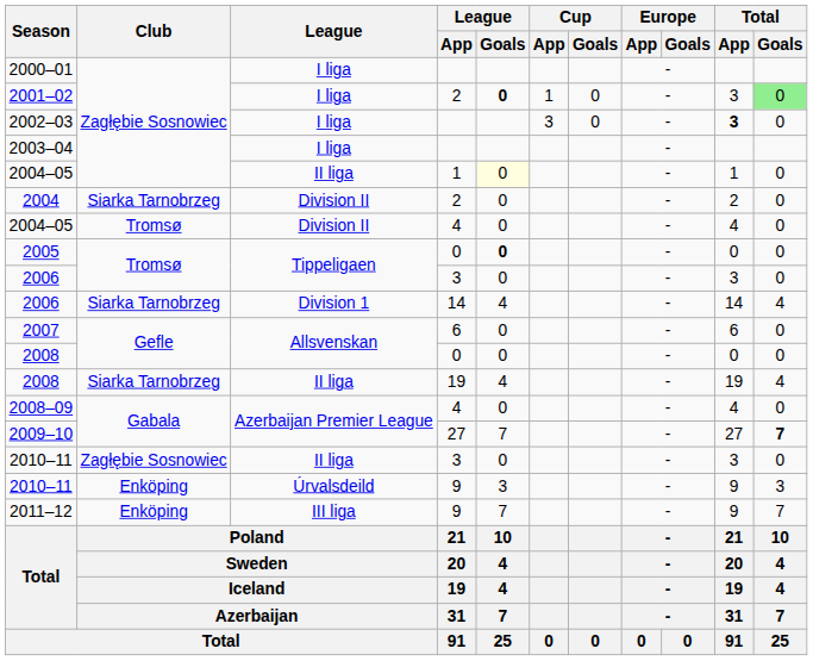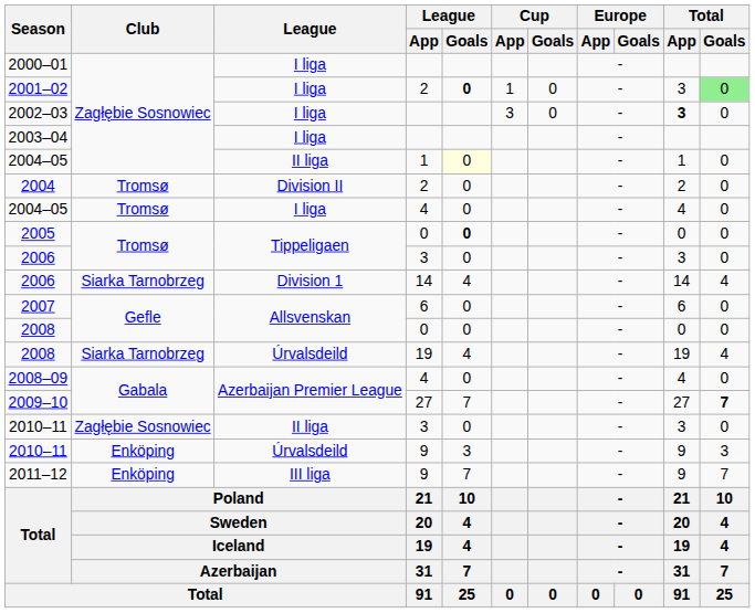 <table class="wikitable">
 <tr>
 <th rowspan=2>Season</th>
 <th ! rowspan=2>Club</th>
 <th ! rowspan=2>League</th>
 <th ! colspan=2>League</th>
 <th ! colspan=2>Cup</th>
 <th ! colspan=2>Europe</th>
 <th colspan=3>Total</th>
 </tr>
 <tr>
 <th>App</th>
 <th>Goals</th>
 <th>App</th>
 <th>Goals</th>
 <th>App</th>
 <th>Goals</th>
 <th>App</th>
 <th>Goals</th>
 </tr>
 <tr align=center>
 <td>2000–01</td>
 <td rowspan="5"><a href='#'>Zagłębie Sosnowiec</a></td>
 <td><a href='#'>I liga</a></td>
 <td></td>
 <td></td>
 <td></td>
 <td></td>
 <td colspan="2">-</td>
 <td></td>
 <td></td>
 </tr>
 <tr align=center>
 <td><a href='#'>2001–02</a></td>
 <td><a href='#'>I liga</a></td>
 <td>2</td>
 <td><strong>0</strong></td>
 <td>1</td>
 <td>0</td>
 <td colspan="2">-</td>
 <td>3</td>
 <td style="background: lightgreen;">0</td>
 </tr>
 <tr align=center>
 <td>2002–03</td>
 <td><a href='#'>I liga</a></td>
 <td></td>
 <td></td>
 <td>3</td>
 <td>0</td>
 <td colspan="2">-</td>
 <td><strong>3</strong></td>
 <td>0</td>
 </tr>
 <tr align=center>
 <td>2003–04</td>
 <td><a href='#'>I liga</a></td>
 <td></td>
 <td></td>
 <td></td>
 <td></td>
 <td colspan="2">-</td>
 <td></td>
 <td></td>
 </tr>
 <tr align=center>
 <td>2004–05</td>
 <td><a href='#'>II liga</a></td>
 <td>1</td>
 <td style="background: lightyellow;">0</td>
 <td></td>
 <td></td>
 <td colspan="2">-</td>
 <td>1</td>
 <td>0</td>
 </tr>
 <tr align=center>
 <td><a href='#'>2004</a></td>
-<td><a href='#'>Siarka Tarnobrzeg</a></td>
+<td><a href='#'>Tromsø</a></td>
 <td><a href='#'>Division II</a></td>
 <td>2</td>
 <td>0</td>
 <td></td>
 <td></td>
 <td colspan="2">-</td>
 <td>2</td>
 <td>0</td>
 </tr>
 <tr align=center>
 <td>2004–05</td>
 <td><a href='#'>Tromsø</a></td>
-<td><a href='#'>Division II</a></td>
+<td><a href='#'>I liga</a></td>
 <td>4</td>
 <td>0</td>
 <td></td>
 <td></td>
 <td colspan="2">-</td>
 <td>4</td>
 <td>0</td>
 </tr>
 <tr align=center>
 <td><a href='#'>2005</a></td>
 <td rowspan="2"><a href='#'>Tromsø</a></td>
 <td rowspan="2"><a href='#'>Tippeligaen</a></td>
 <td>0</td>
 <td><strong>0</strong></td>
 <td></td>
 <td></td>
 <td colspan="2">-</td>
 <td>0</td>
 <td>0</td>
 </tr>
 <tr align=center>
 <td><a href='#'>2006</a></td>
 <td>3</td>
 <td>0</td>
 <td></td>
 <td></td>
 <td colspan="2">-</td>
 <td>3</td>
 <td>0</td>
 </tr>
 <tr align=center>
 <td><a href='#'>2006</a></td>
 <td><a href='#'>Siarka Tarnobrzeg</a></td>
 <td><a href='#'>Division 1</a></td>
 <td>14</td>
 <td>4</td>
 <td></td>
 <td></td>
 <td colspan="2">-</td>
 <td>14</td>
 <td>4</td>
 </tr>
 <tr align=center>
 <td><a href='#'>2007</a></td>
 <td rowspan="2"><a href='#'>Gefle</a></td>
 <td rowspan="2"><a href='#'>Allsvenskan</a></td>
 <td>6</td>
 <td>0</td>
 <td></td>
 <td></td>
 <td colspan="2">-</td>
 <td>6</td>
 <td>0</td>
 </tr>
 <tr align=center>
 <td><a href='#'>2008</a></td>
 <td>0</td>
 <td>0</td>
 <td></td>
 <td></td>
 <td colspan="2">-</td>
 <td>0</td>
 <td>0</td>
 </tr>
 <tr align=center>
 <td><a href='#'>2008</a></td>
 <td><a href='#'>Siarka Tarnobrzeg</a></td>
-<td><a href='#'>II liga</a></td>
+<td><a href='#'>Úrvalsdeild</a></td>
 <td>19</td>
 <td>4</td>
 <td></td>
 <td></td>
 <td colspan="2">-</td>
 <td>19</td>
 <td>4</td>
 </tr>
 <tr align=center>
 <td><a href='#'>2008–09</a></td>
 <td rowspan="2"><a href='#'>Gabala</a></td>
 <td rowspan="2"><a href='#'>Azerbaijan Premier League</a></td>
 <td>4</td>
 <td>0</td>
 <td></td>
 <td></td>
 <td colspan="2">-</td>
 <td>4</td>
 <td>0</td>
 </tr>
 <tr align=center>
 <td><a href='#'>2009–10</a></td>
 <td>27</td>
 <td>7</td>
 <td></td>
 <td></td>
 <td colspan="2">-</td>
 <td>27</td>
 <td><strong>7</strong></td>
 </tr>
 <tr align=center>
 <td>2010–11</td>
 <td><a href='#'>Zagłębie Sosnowiec</a></td>
 <td><a href='#'>II liga</a></td>
 <td>3</td>
 <td>0</td>
 <td></td>
 <td></td>
 <td colspan="2">-</td>
 <td>3</td>
 <td>0</td>
 </tr>
 <tr align=center>
 <td><a href='#'>2010–11</a></td>
 <td><a href='#'>Enköping</a></td>
 <td><a href='#'>Úrvalsdeild</a></td>
 <td>9</td>
 <td>3</td>
 <td></td>
 <td></td>
 <td colspan="2">-</td>
 <td>9</td>
 <td>3</td>
 </tr>
 <tr align=center>
 <td>2011–12</td>
 <td><a href='#'>Enköping</a></td>
 <td><a href='#'>III liga</a></td>
 <td>9</td>
 <td>7</td>
 <td></td>
 <td></td>
 <td colspan="2">-</td>
 <td>9</td>
 <td>7</td>
 </tr>
 <tr>
 <th rowspan=4>Total</th>
 <th colspan=2>Poland</th>
 <th>21</th>
 <th>10</th>
 <th></th>
 <th></th>
 <th colspan="2">-</th>
 <th>21</th>
 <th>10</th>
 </tr>
 <tr>
 <th colspan=2>Sweden</th>
 <th>20</th>
 <th>4</th>
 <th></th>
 <th></th>
 <th colspan="2">-</th>
 <th>20</th>
 <th>4</th>
 </tr>
 <tr>
 <th colspan=2>Iceland</th>
 <th>19</th>
 <th>4</th>
 <th></th>
 <th></th>
 <th colspan="2">-</th>
 <th>19</th>
 <th>4</th>
 </tr>
 <tr>
 <th colspan=2>Azerbaijan</th>
 <th>31</th>
 <th>7</th>
 <th></th>
 <th></th>
 <th colspan="2">-</th>
 <th>31</th>
 <th>7</th>
 </tr>
 <tr align=center>
 <th colspan="3">Total</th>
 <th>91</th>
 <th>25</th>
 <th>0</th>
 <th>0</th>
 <th>0</th>
 <th>0</th>
 <th>91</th>
 <th>25</th>
 </tr>
 </table>
